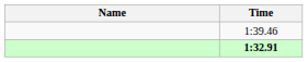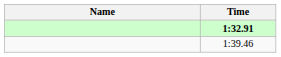 <table class="wikitable" style="text-align:center;">
 <tr>
 <th style="width:19em">Name</th>
 <th style="width:7em">Time</th>
 </tr>
+<tr bgcolor=ccffcc>
+<td align=left><strong></strong></td>
+<td><strong>1:32.91</strong></td>
+</tr>
 <tr>
 <td align=left></td>
 <td>1:39.46</td>
 </tr>
-<tr bgcolor=ccffcc>
-<td align=left><strong></strong></td>
-<td><strong>1:32.91</strong></td>
-</tr>
 </table>
